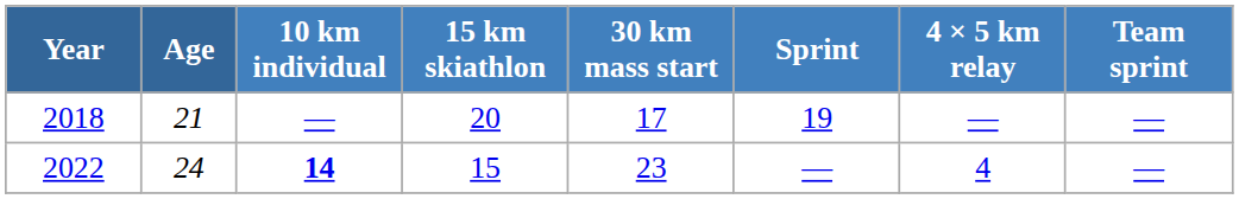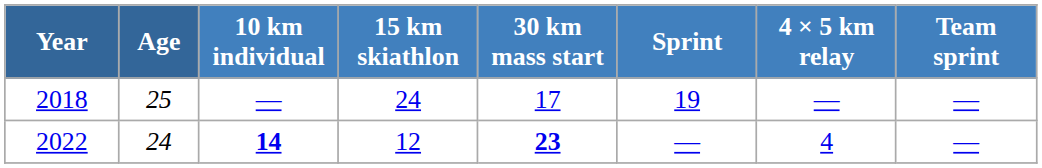 <table class="wikitable" style="font-size:95%; text-align:center; border:grey solid 1px; border-collapse:collapse; background:#ffffff;">
 <tr>
 <th style="background-color:#369; color:white; width:60px;"> Year </th>
 <th style="background-color:#369; color:white; width:40px;"> Age </th>
 <th style="background-color:#4180be; color:white; width:75px;"> 10 km <br> individual </th>
 <th style="background-color:#4180be; color:white; width:75px;"> 15 km <br> skiathlon </th>
 <th style="background-color:#4180be; color:white; width:75px;"> 30 km <br> mass start </th>
 <th style="background-color:#4180be; color:white; width:75px;"> Sprint </th>
 <th style="background-color:#4180be; color:white; width:75px;"> 4 × 5 km <br> relay </th>
 <th style="background-color:#4180be; color:white; width:75px;"> Team <br> sprint </th>
 </tr>
 <tr>
 <td><a href='#'>2018</a></td>
-<td><em>21</em></td>
+<td><em>25</em></td>
 <td><a href='#'>—</a></td>
-<td><a href='#'>20</a></td>
+<td><a href='#'>24</a></td>
 <td><a href='#'>17</a></td>
 <td><a href='#'>19</a></td>
 <td><a href='#'>—</a></td>
 <td><a href='#'>—</a></td>
 </tr>
 <tr>
 <td><a href='#'>2022</a></td>
 <td><em>24</em></td>
 <td><strong><a href='#'>14</a></strong></td>
-<td><a href='#'>15</a></td>
-<td><a href='#'>23</a></td>
+<td><a href='#'>12</a></td>
+<td><strong><a href='#'>23</a></strong></td>
 <td><a href='#'>—</a></td>
 <td><a href='#'>4</a></td>
 <td><a href='#'>—</a></td>
 </tr>
 </table>
